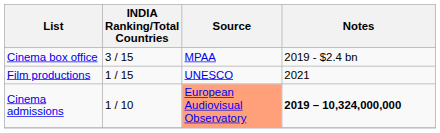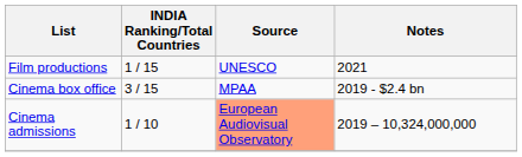 <table class="wikitable sortable">
 <tr>
 <th width="200">List</th>
 <th width="1">INDIA Ranking/Total Countries</th>
 <th width="200">Source</th>
 <th width="350">Notes</th>
 </tr>
 <tr>
+<td><a href='#'>Film productions</a></td>
+<td>1 / 15</td>
+<td><a href='#'>UNESCO</a></td>
+<td>2021</td>
+</tr>
+<tr>
 <td><a href='#'>Cinema box office</a></td>
 <td>3 / 15</td>
 <td><a href='#'>MPAA</a></td>
 <td>2019 - $2.4 bn</td>
 </tr>
 <tr>
-<td><a href='#'>Film productions</a></td>
-<td>1 / 15</td>
-<td><a href='#'>UNESCO</a></td>
-<td>2021</td>
-</tr>
-<tr>
 <td><a href='#'>Cinema admissions</a></td>
 <td>1 / 10</td>
 <td style="background: lightsalmon;"><a href='#'>European Audiovisual Observatory</a></td>
-<td><strong>2019 – 10,324,000,000</strong></td>
+<td>2019 – 10,324,000,000</td>
 </tr>
 <tr>
 </tr>
 </table>
